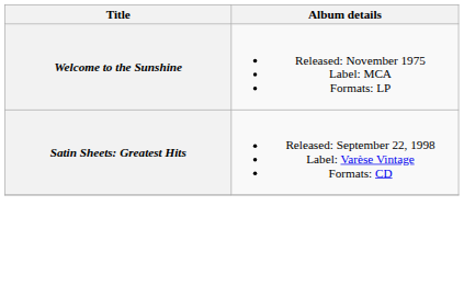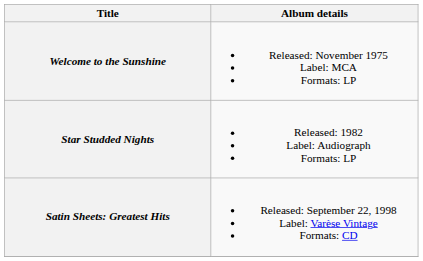 <table class="wikitable plainrowheaders" style="text-align:center;">
 <tr>
 <th scope="col" style="width:18em;">Title</th>
 <th scope="col" style="width:18em;">Album details</th>
 </tr>
 <tr>
 <th scope="row"><em>Welcome to the Sunshine</em></th>
 <td><br><ul><li>Released: November 1975</li><li>Label: MCA</li><li>Formats: LP</li></ul></td>
 </tr>
 <tr>
+<th scope="row"><em>Star Studded Nights</em></th>
+<td><br><ul><li>Released: 1982</li><li>Label: Audiograph</li><li>Formats: LP</li></ul></td>
+</tr>
+<tr>
 <th scope="row"><em>Satin Sheets: Greatest Hits</em></th>
 <td><br><ul><li>Released: September 22, 1998</li><li>Label: <a href='#'>Varèse Vintage</a></li><li>Formats: <a href='#'>CD</a></li></ul></td>
 </tr>
 <tr>
 </tr>
 </table>
